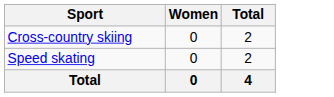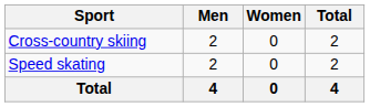 <table class="wikitable sortable" style="text-align:center;">
 <tr>
 <th width=180>Sport</th>
+<th width=55>Men</th>
 <th width=55>Women</th>
 <th width=55>Total</th>
 </tr>
 <tr>
 <td align=left><a href='#'>Cross-country skiing</a></td>
+<td>2</td>
 <td>0</td>
 <td>2</td>
 </tr>
 <tr>
 <td align=left><a href='#'>Speed skating</a></td>
+<td>2</td>
 <td>0</td>
 <td>2</td>
 </tr>
 <tr>
 <th>Total</th>
+<th>4</th>
 <th>0</th>
 <th>4</th>
 </tr>
 </table>
